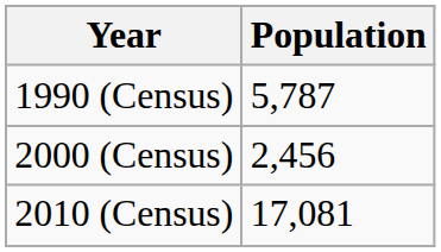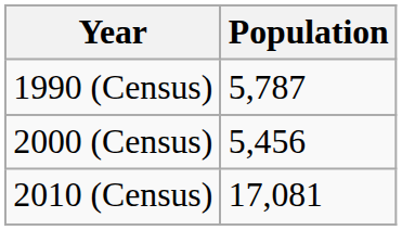 <table class="wikitable">
 <tr>
 <th>Year</th>
 <th>Population</th>
 </tr>
 <tr>
 <td>1990 (Census)</td>
 <td>5,787</td>
 </tr>
 <tr>
 <td>2000 (Census)</td>
-<td>2,456</td>
+<td>5,456</td>
 </tr>
 <tr>
 <td>2010 (Census)</td>
 <td>17,081</td>
 </tr>
 </table>
